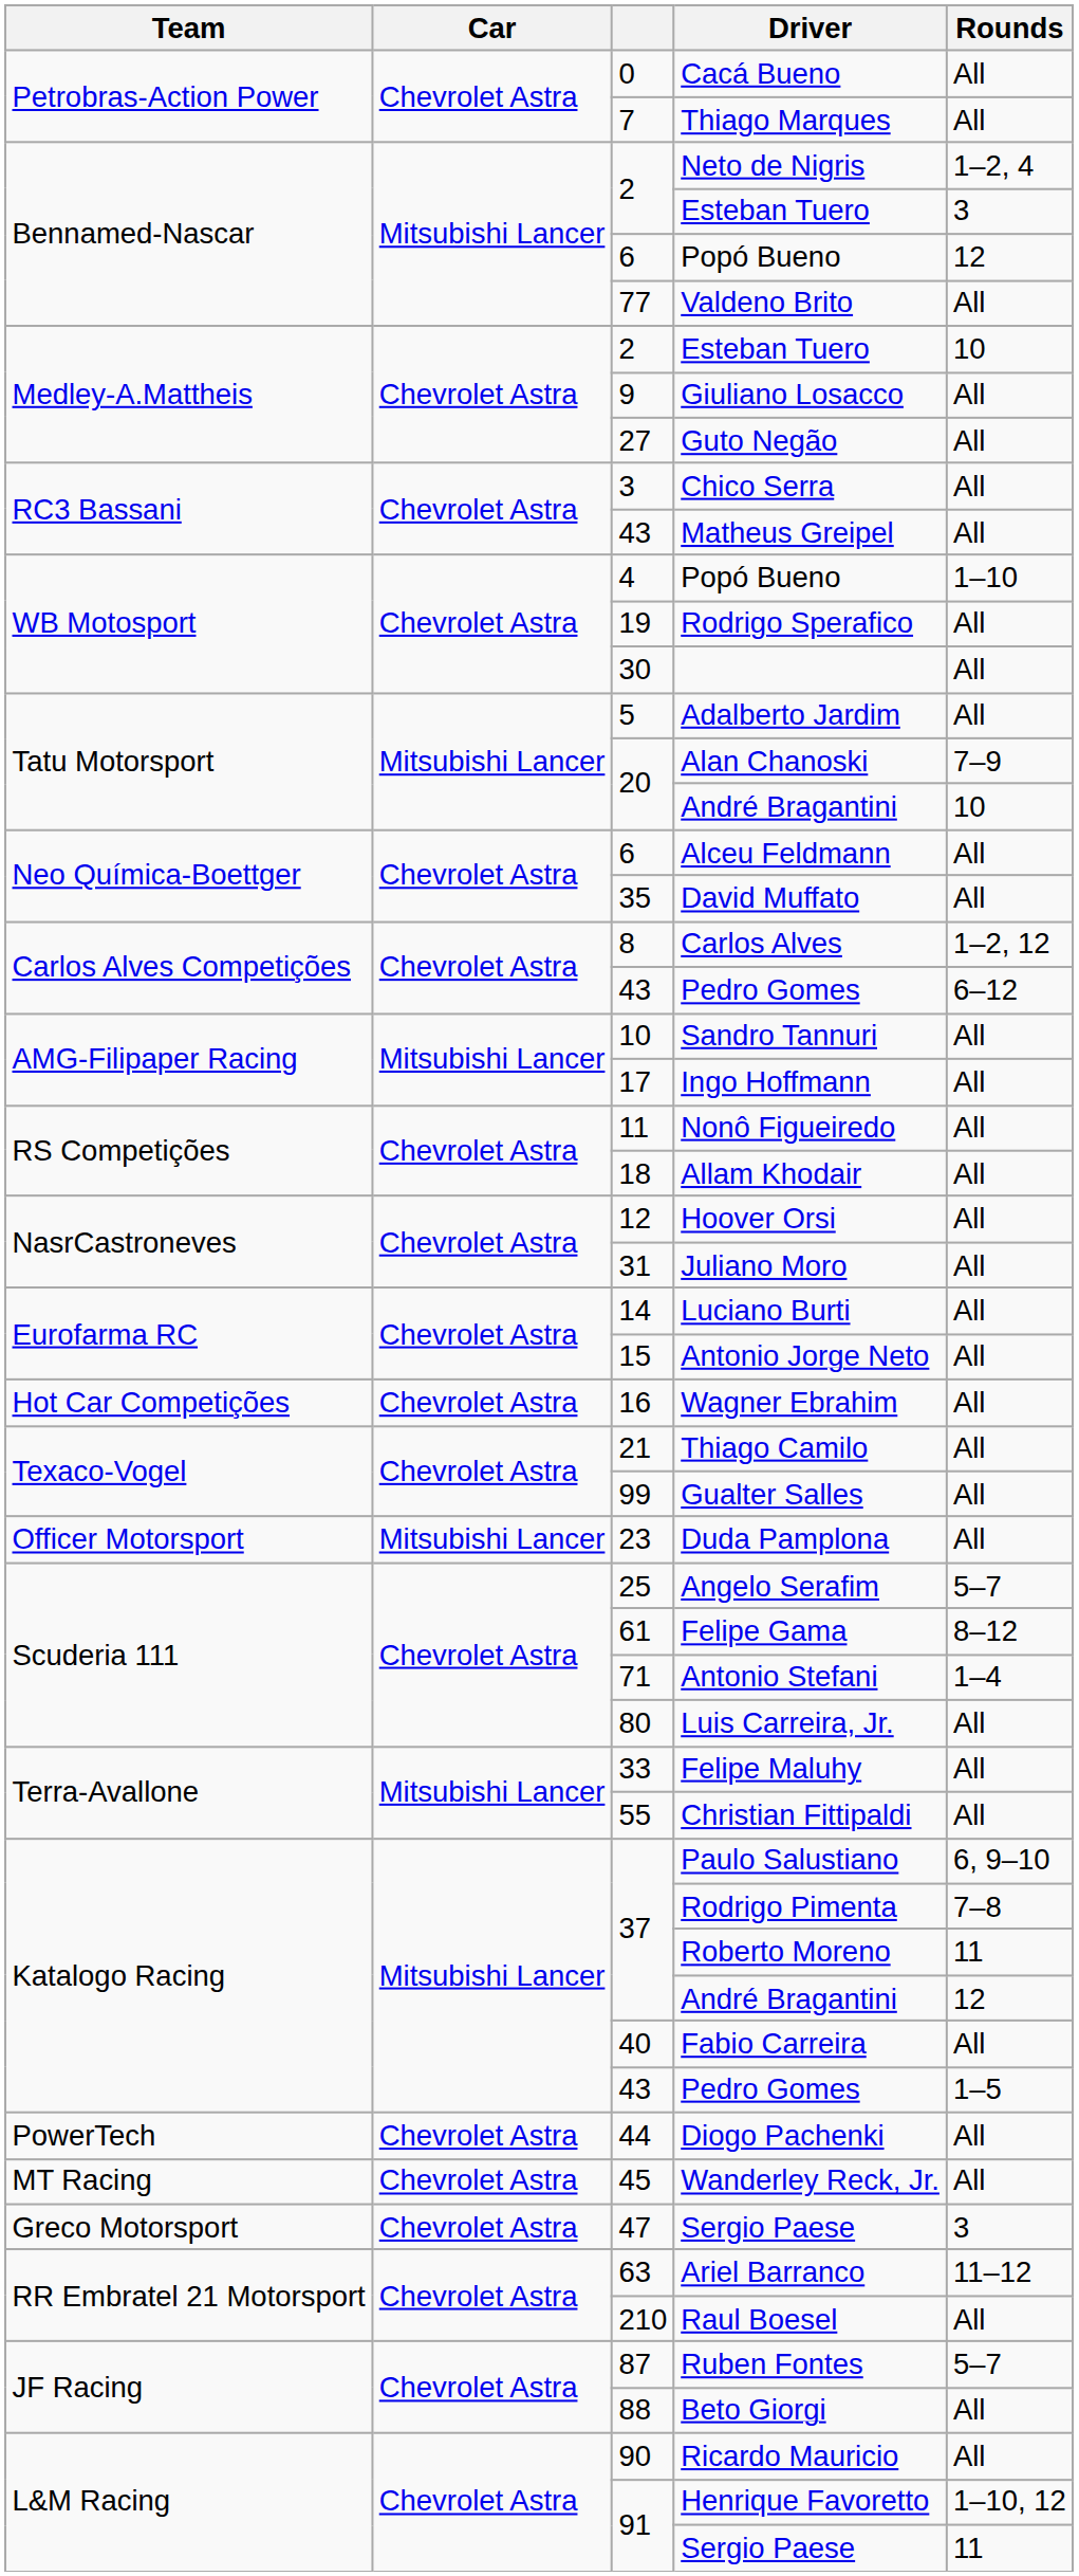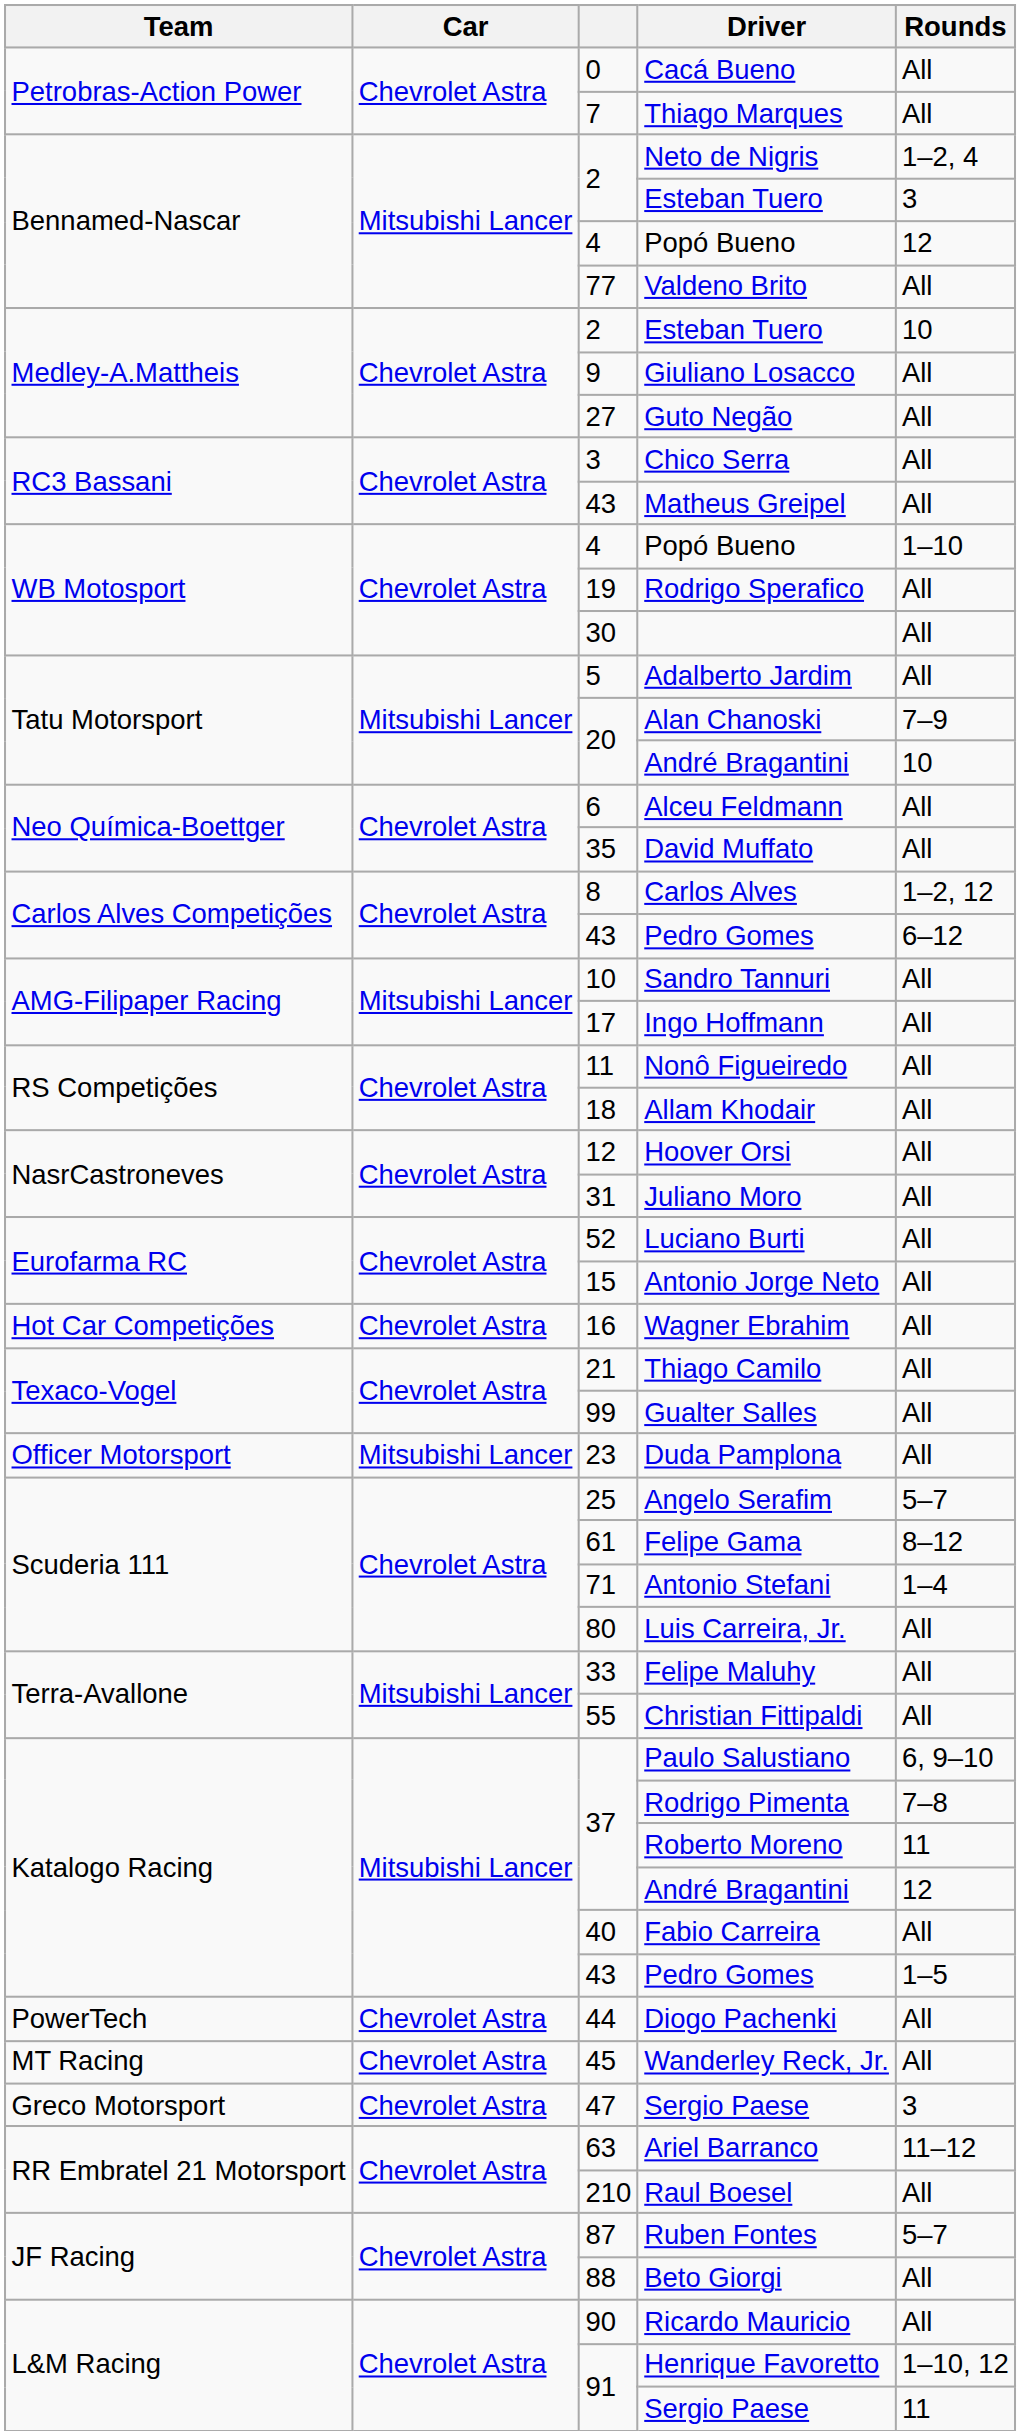 <table class="wikitable" style="font-size: 85%;">
 <tr>
 <th>Team</th>
 <th>Car</th>
 <th></th>
 <th>Driver</th>
 <th>Rounds</th>
 </tr>
 <tr>
 <td rowspan=2><a href='#'>Petrobras-Action Power</a></td>
 <td rowspan=2><a href='#'>Chevrolet Astra</a></td>
 <td>0</td>
 <td><a href='#'>Cacá Bueno</a></td>
 <td>All</td>
 </tr>
 <tr>
 <td>7</td>
 <td><a href='#'>Thiago Marques</a></td>
 <td>All</td>
 </tr>
 <tr>
 <td rowspan=4>Bennamed-Nascar</td>
 <td rowspan=4><a href='#'>Mitsubishi Lancer</a></td>
 <td rowspan=2>2</td>
 <td><a href='#'>Neto de Nigris</a></td>
 <td>1–2, 4</td>
 </tr>
 <tr>
 <td><a href='#'>Esteban Tuero</a></td>
 <td>3</td>
 </tr>
 <tr>
-<td>6</td>
+<td>4</td>
 <td>Popó Bueno</td>
 <td>12</td>
 </tr>
 <tr>
 <td>77</td>
 <td><a href='#'>Valdeno Brito</a></td>
 <td>All</td>
 </tr>
 <tr>
 <td rowspan=3><a href='#'>Medley-A.Mattheis</a></td>
 <td rowspan=3><a href='#'>Chevrolet Astra</a></td>
 <td>2</td>
 <td><a href='#'>Esteban Tuero</a></td>
 <td>10</td>
 </tr>
 <tr>
 <td>9</td>
 <td><a href='#'>Giuliano Losacco</a></td>
 <td>All</td>
 </tr>
 <tr>
 <td>27</td>
 <td><a href='#'>Guto Negão</a></td>
 <td>All</td>
 </tr>
 <tr>
 <td rowspan=2><a href='#'>RC3 Bassani</a></td>
 <td rowspan=2><a href='#'>Chevrolet Astra</a></td>
 <td>3</td>
 <td><a href='#'>Chico Serra</a></td>
 <td>All</td>
 </tr>
 <tr>
 <td>43</td>
 <td><a href='#'>Matheus Greipel</a></td>
 <td>All</td>
 </tr>
 <tr>
 <td rowspan=3><a href='#'>WB Motosport</a></td>
 <td rowspan=3><a href='#'>Chevrolet Astra</a></td>
 <td>4</td>
 <td>Popó Bueno</td>
 <td>1–10</td>
 </tr>
 <tr>
 <td>19</td>
 <td><a href='#'>Rodrigo Sperafico</a></td>
 <td>All</td>
 </tr>
 <tr>
 <td>30</td>
 <td></td>
 <td>All</td>
 </tr>
 <tr>
 <td rowspan=3>Tatu Motorsport</td>
 <td rowspan=3><a href='#'>Mitsubishi Lancer</a></td>
 <td>5</td>
 <td><a href='#'>Adalberto Jardim</a></td>
 <td>All</td>
 </tr>
 <tr>
 <td rowspan=2>20</td>
 <td><a href='#'>Alan Chanoski</a></td>
 <td>7–9</td>
 </tr>
 <tr>
 <td><a href='#'>André Bragantini</a></td>
 <td>10</td>
 </tr>
 <tr>
 <td rowspan=2><a href='#'>Neo Química-Boettger</a></td>
 <td rowspan=2><a href='#'>Chevrolet Astra</a></td>
 <td>6</td>
 <td><a href='#'>Alceu Feldmann</a></td>
 <td>All</td>
 </tr>
 <tr>
 <td>35</td>
 <td><a href='#'>David Muffato</a></td>
 <td>All</td>
 </tr>
 <tr>
 <td rowspan=2><a href='#'>Carlos Alves Competições</a></td>
 <td rowspan=2><a href='#'>Chevrolet Astra</a></td>
 <td>8</td>
 <td><a href='#'>Carlos Alves</a></td>
 <td>1–2, 12</td>
 </tr>
 <tr>
 <td>43</td>
 <td><a href='#'>Pedro Gomes</a></td>
 <td>6–12</td>
 </tr>
 <tr>
 <td rowspan=2><a href='#'>AMG-Filipaper Racing</a></td>
 <td rowspan=2><a href='#'>Mitsubishi Lancer</a></td>
 <td>10</td>
 <td><a href='#'>Sandro Tannuri</a></td>
 <td>All</td>
 </tr>
 <tr>
 <td>17</td>
 <td><a href='#'>Ingo Hoffmann</a></td>
 <td>All</td>
 </tr>
 <tr>
 <td rowspan=2>RS Competições</td>
 <td rowspan=2><a href='#'>Chevrolet Astra</a></td>
 <td>11</td>
 <td><a href='#'>Nonô Figueiredo</a></td>
 <td>All</td>
 </tr>
 <tr>
 <td>18</td>
 <td><a href='#'>Allam Khodair</a></td>
 <td>All</td>
 </tr>
 <tr>
 <td rowspan=2>NasrCastroneves</td>
 <td rowspan=2><a href='#'>Chevrolet Astra</a></td>
 <td>12</td>
 <td><a href='#'>Hoover Orsi</a></td>
 <td>All</td>
 </tr>
 <tr>
 <td>31</td>
 <td><a href='#'>Juliano Moro</a></td>
 <td>All</td>
 </tr>
 <tr>
 <td rowspan=2><a href='#'>Eurofarma RC</a></td>
 <td rowspan=2><a href='#'>Chevrolet Astra</a></td>
-<td>14</td>
+<td>52</td>
 <td><a href='#'>Luciano Burti</a></td>
 <td>All</td>
 </tr>
 <tr>
 <td>15</td>
 <td><a href='#'>Antonio Jorge Neto</a></td>
 <td>All</td>
 </tr>
 <tr>
 <td><a href='#'>Hot Car Competições</a></td>
 <td><a href='#'>Chevrolet Astra</a></td>
 <td>16</td>
 <td><a href='#'>Wagner Ebrahim</a></td>
 <td>All</td>
 </tr>
 <tr>
 <td rowspan=2><a href='#'>Texaco-Vogel</a></td>
 <td rowspan=2><a href='#'>Chevrolet Astra</a></td>
 <td>21</td>
 <td><a href='#'>Thiago Camilo</a></td>
 <td>All</td>
 </tr>
 <tr>
 <td>99</td>
 <td><a href='#'>Gualter Salles</a></td>
 <td>All</td>
 </tr>
 <tr>
 <td><a href='#'>Officer Motorsport</a></td>
 <td><a href='#'>Mitsubishi Lancer</a></td>
 <td>23</td>
 <td><a href='#'>Duda Pamplona</a></td>
 <td>All</td>
 </tr>
 <tr>
 <td rowspan=4>Scuderia 111</td>
 <td rowspan=4><a href='#'>Chevrolet Astra</a></td>
 <td>25</td>
 <td><a href='#'>Angelo Serafim</a></td>
 <td>5–7</td>
 </tr>
 <tr>
 <td>61</td>
 <td><a href='#'>Felipe Gama</a></td>
 <td>8–12</td>
 </tr>
 <tr>
 <td>71</td>
 <td><a href='#'>Antonio Stefani</a></td>
 <td>1–4</td>
 </tr>
 <tr>
 <td>80</td>
 <td><a href='#'>Luis Carreira, Jr.</a></td>
 <td>All</td>
 </tr>
 <tr>
 <td rowspan=2>Terra-Avallone</td>
 <td rowspan=2><a href='#'>Mitsubishi Lancer</a></td>
 <td>33</td>
 <td><a href='#'>Felipe Maluhy</a></td>
 <td>All</td>
 </tr>
 <tr>
 <td>55</td>
 <td><a href='#'>Christian Fittipaldi</a></td>
 <td>All</td>
 </tr>
 <tr>
 <td rowspan=6>Katalogo Racing</td>
 <td rowspan=6><a href='#'>Mitsubishi Lancer</a></td>
 <td rowspan=4>37</td>
 <td><a href='#'>Paulo Salustiano</a></td>
 <td>6, 9–10</td>
 </tr>
 <tr>
 <td><a href='#'>Rodrigo Pimenta</a></td>
 <td>7–8</td>
 </tr>
 <tr>
 <td><a href='#'>Roberto Moreno</a></td>
 <td>11</td>
 </tr>
 <tr>
 <td><a href='#'>André Bragantini</a></td>
 <td>12</td>
 </tr>
 <tr>
 <td>40</td>
 <td><a href='#'>Fabio Carreira</a></td>
 <td>All</td>
 </tr>
 <tr>
 <td>43</td>
 <td><a href='#'>Pedro Gomes</a></td>
 <td>1–5</td>
 </tr>
 <tr>
 <td>PowerTech</td>
 <td><a href='#'>Chevrolet Astra</a></td>
 <td>44</td>
 <td><a href='#'>Diogo Pachenki</a></td>
 <td>All</td>
 </tr>
 <tr>
 <td>MT Racing</td>
 <td><a href='#'>Chevrolet Astra</a></td>
 <td>45</td>
 <td><a href='#'>Wanderley Reck, Jr.</a></td>
 <td>All</td>
 </tr>
 <tr>
 <td>Greco Motorsport</td>
 <td><a href='#'>Chevrolet Astra</a></td>
 <td>47</td>
 <td><a href='#'>Sergio Paese</a></td>
 <td>3</td>
 </tr>
 <tr>
 <td rowspan=2>RR Embratel 21 Motorsport</td>
 <td rowspan=2><a href='#'>Chevrolet Astra</a></td>
 <td>63</td>
 <td><a href='#'>Ariel Barranco</a></td>
 <td>11–12</td>
 </tr>
 <tr>
 <td>210</td>
 <td><a href='#'>Raul Boesel</a></td>
 <td>All</td>
 </tr>
 <tr>
 <td rowspan=2>JF Racing</td>
 <td rowspan=2><a href='#'>Chevrolet Astra</a></td>
 <td>87</td>
 <td><a href='#'>Ruben Fontes</a></td>
 <td>5–7</td>
 </tr>
 <tr>
 <td>88</td>
 <td><a href='#'>Beto Giorgi</a></td>
 <td>All</td>
 </tr>
 <tr>
 <td rowspan=3>L&M Racing</td>
 <td rowspan=3><a href='#'>Chevrolet Astra</a></td>
 <td>90</td>
 <td><a href='#'>Ricardo Mauricio</a></td>
 <td>All</td>
 </tr>
 <tr>
 <td rowspan=2>91</td>
 <td><a href='#'>Henrique Favoretto</a></td>
 <td>1–10, 12</td>
 </tr>
 <tr>
 <td><a href='#'>Sergio Paese</a></td>
 <td>11</td>
 </tr>
 </table>
